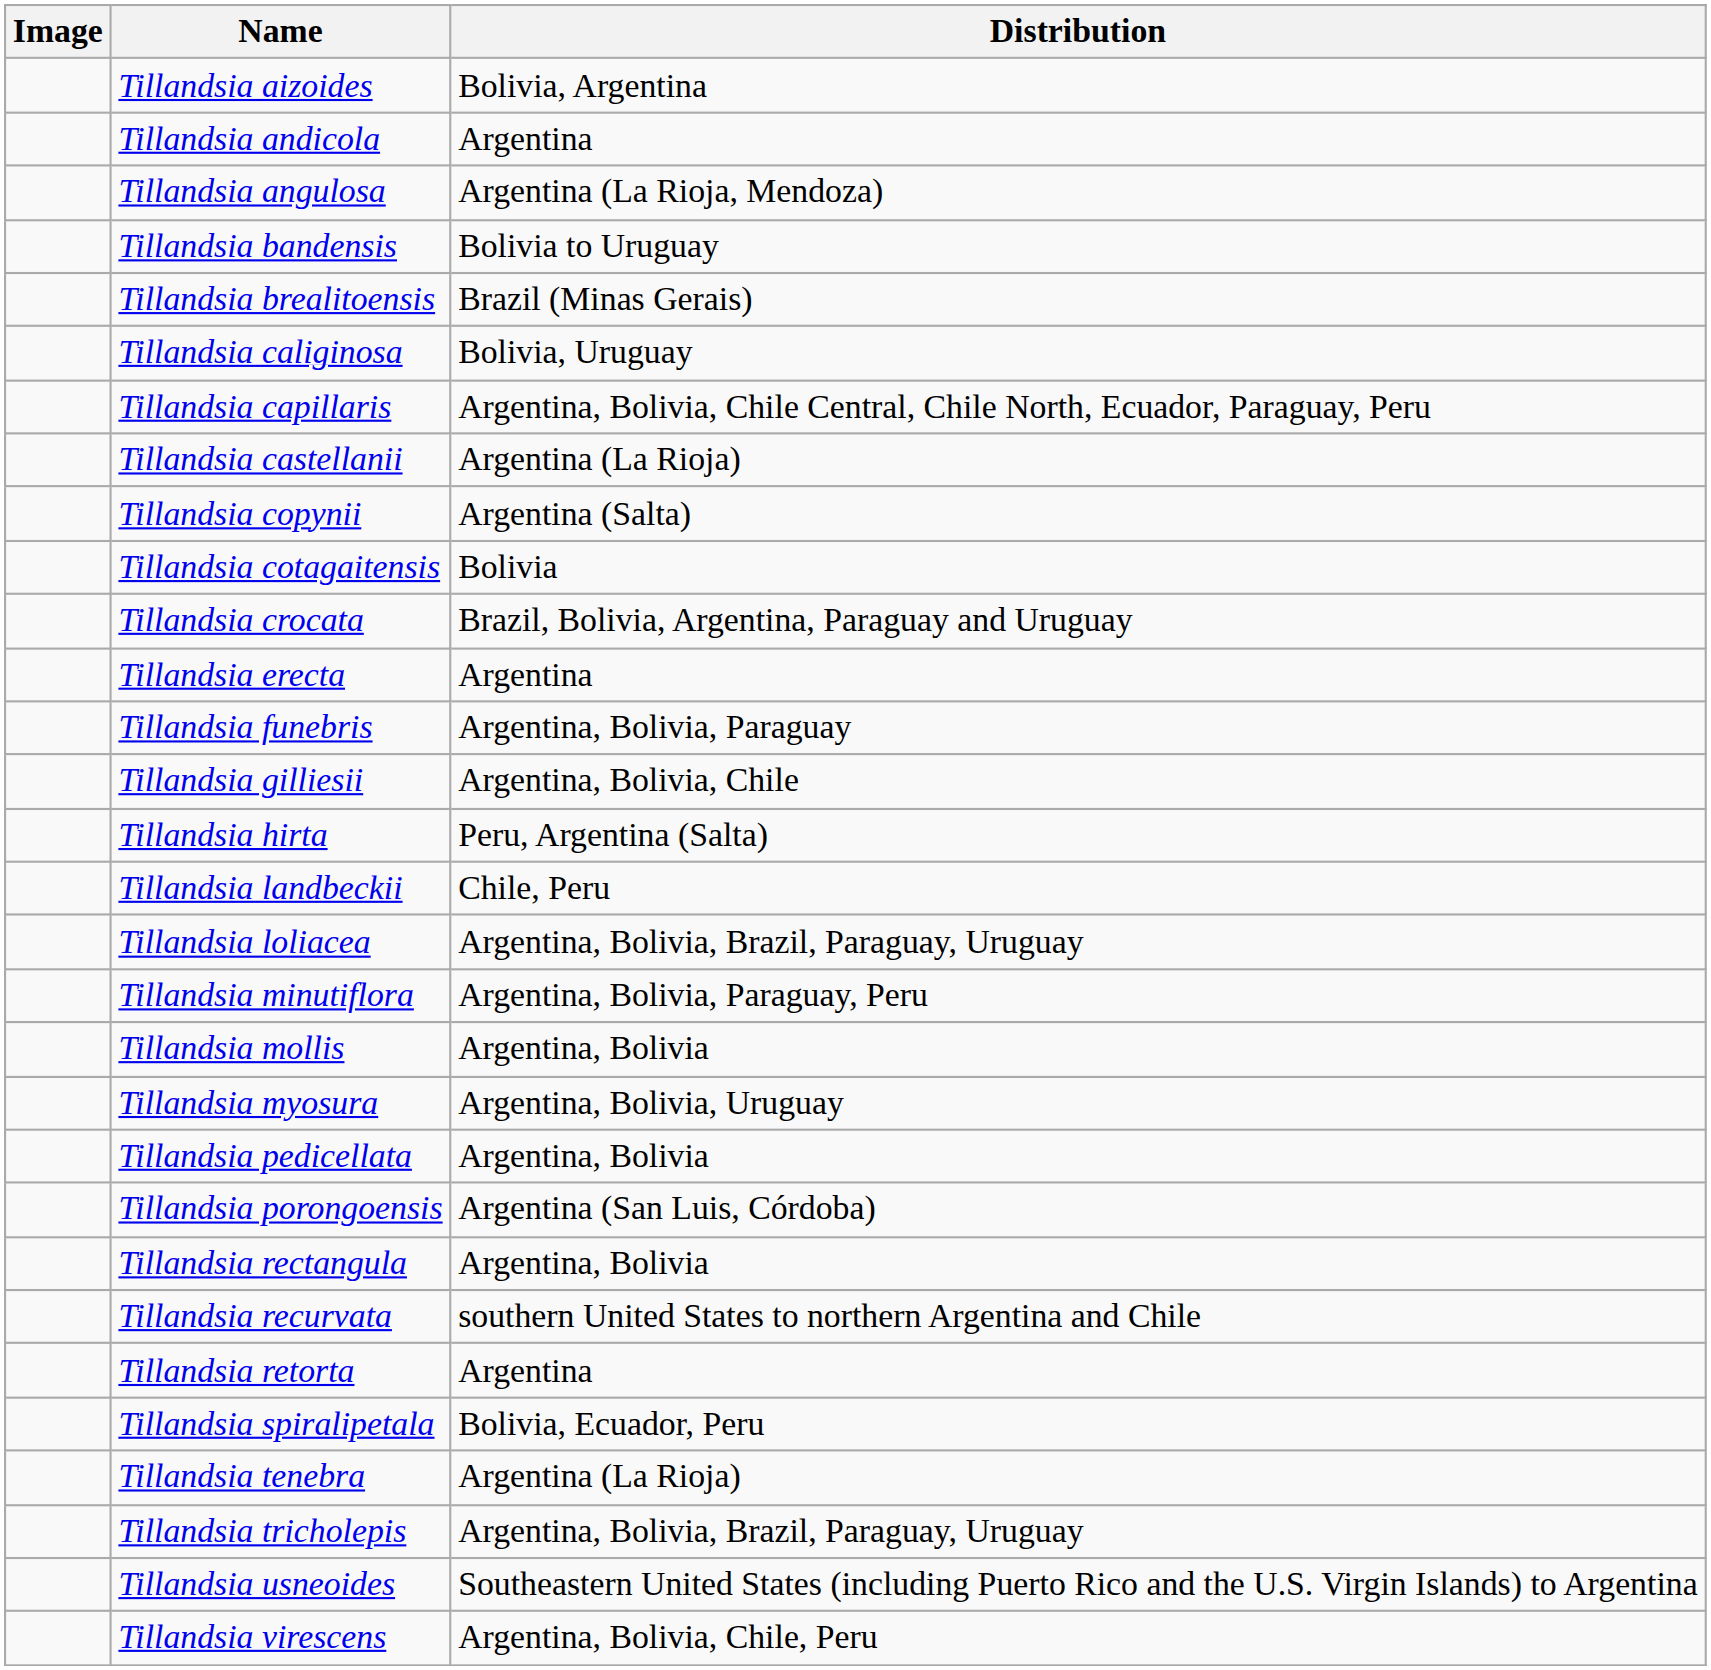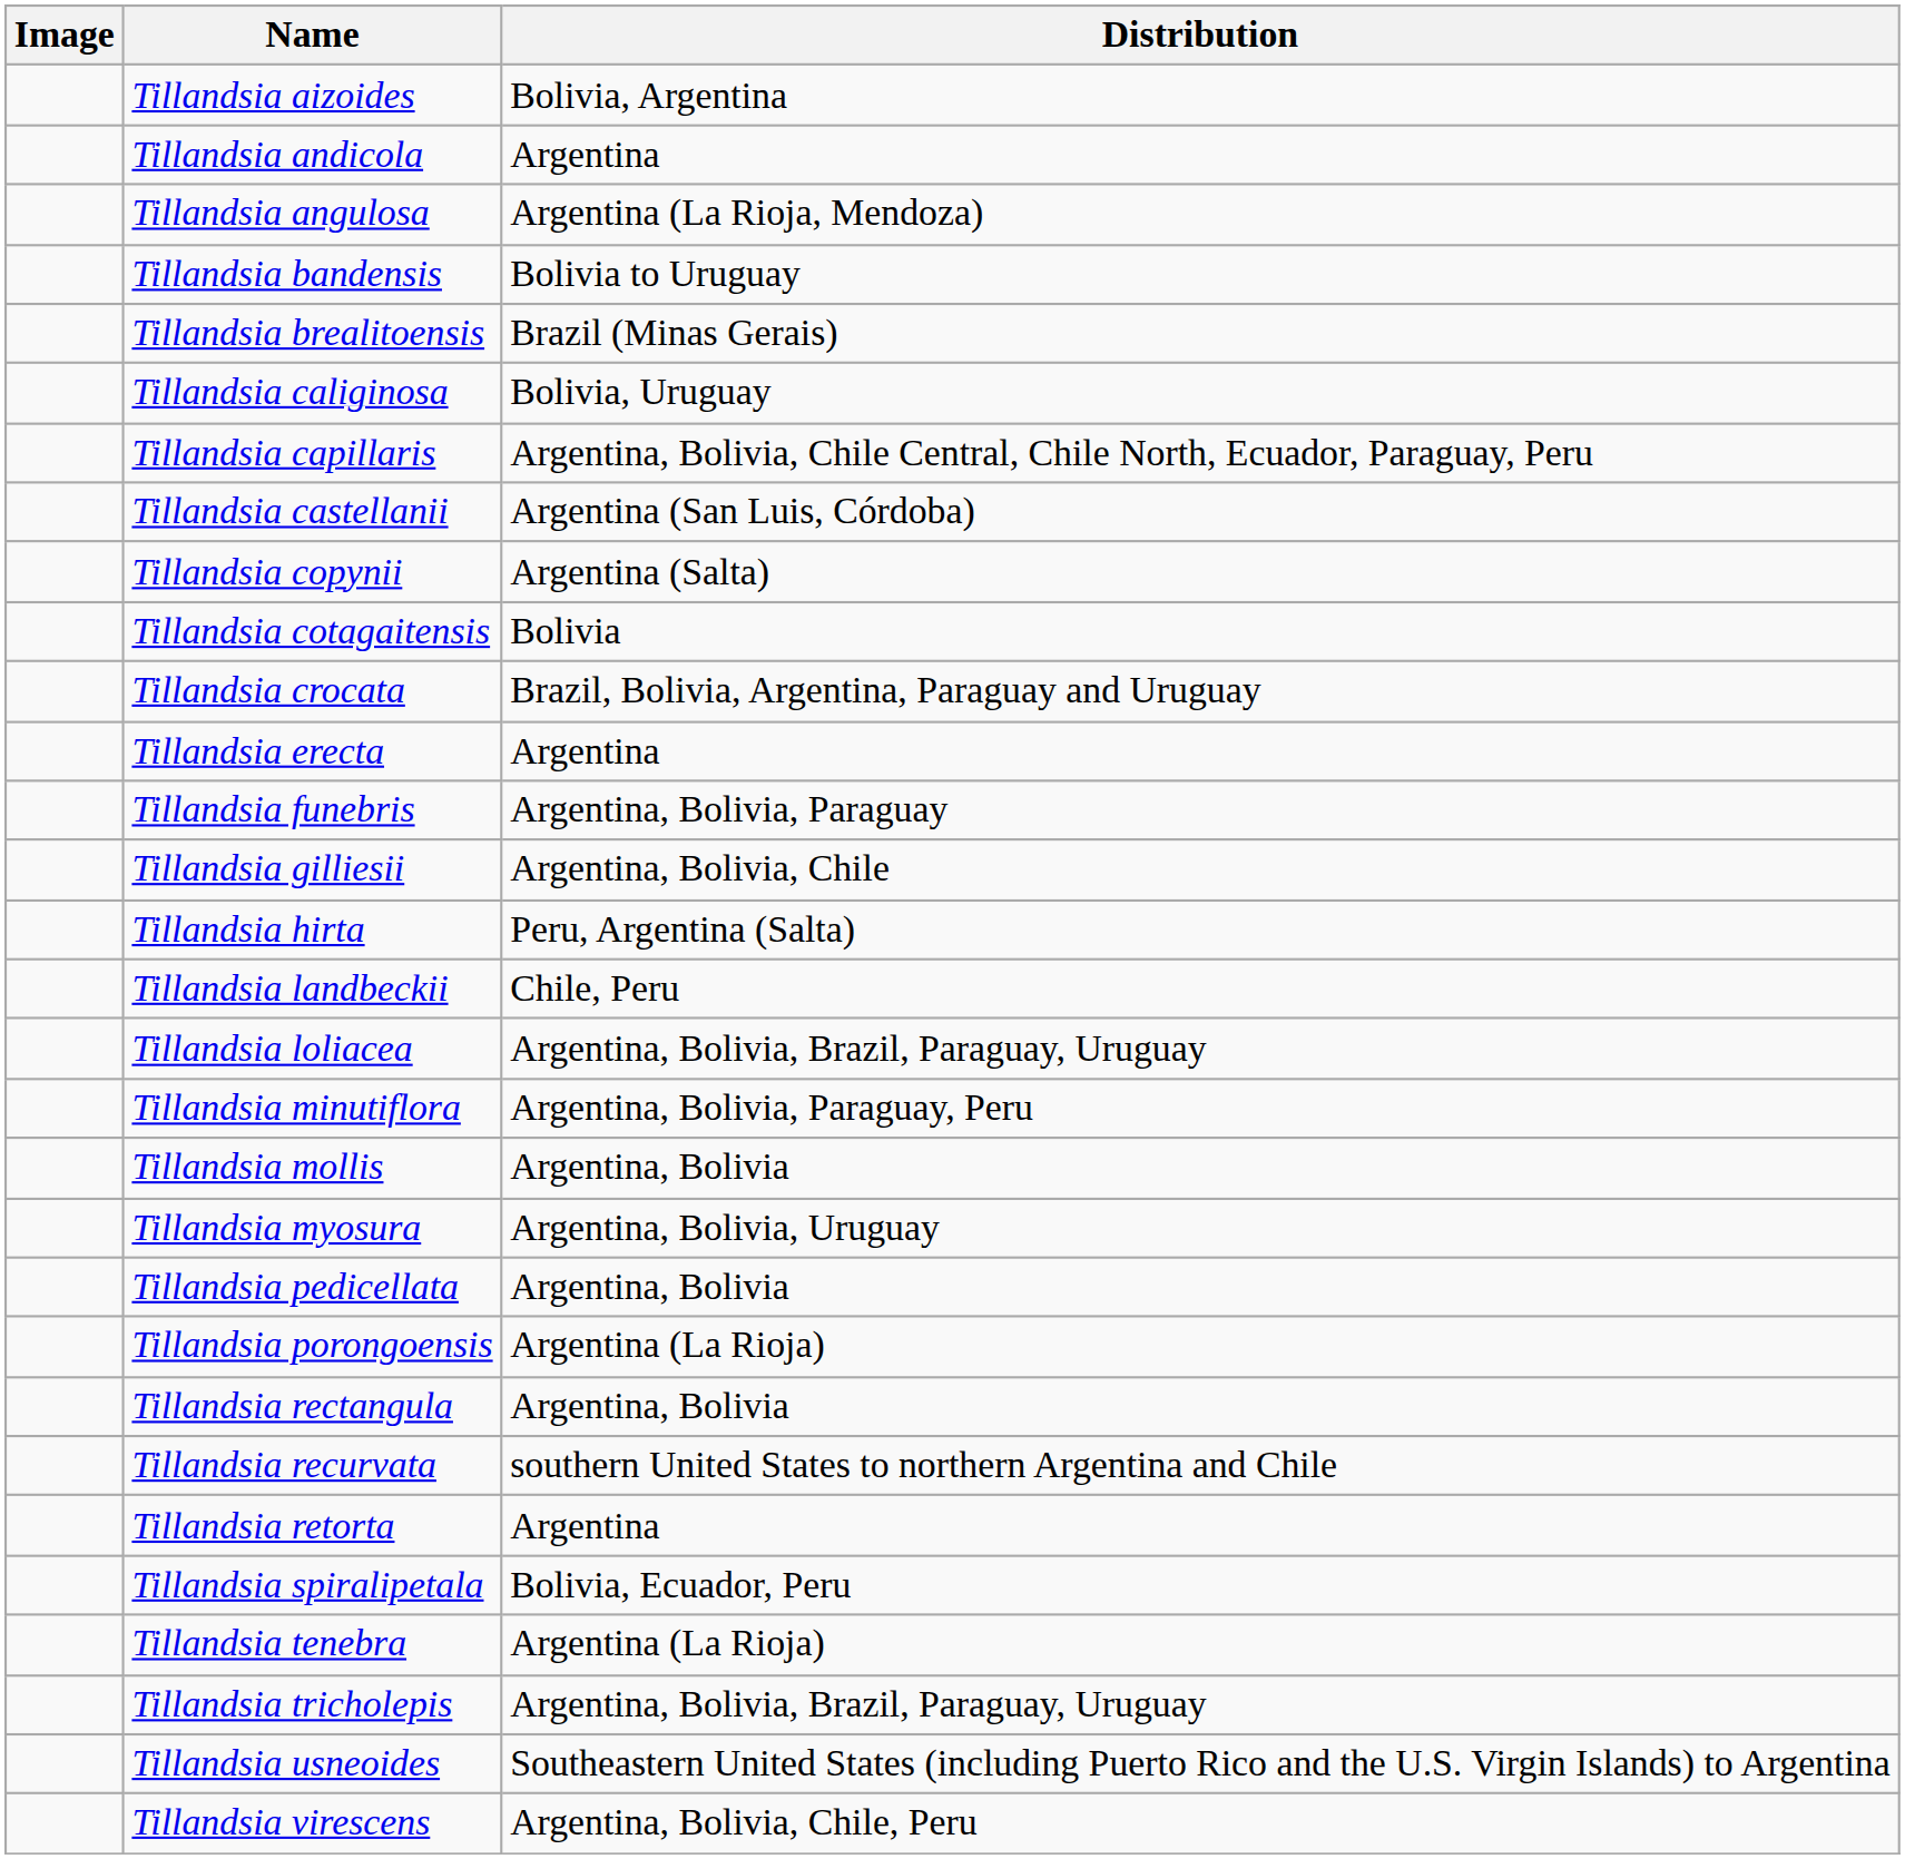 <table class="wikitable collapsible">
 <tr>
 <th>Image</th>
 <th>Name</th>
 <th>Distribution</th>
 </tr>
 <tr>
 <td></td>
 <td><em><a href='#'>Tillandsia aizoides</a></em> </td>
 <td>Bolivia, Argentina</td>
 </tr>
 <tr>
 <td></td>
 <td><em><a href='#'>Tillandsia andicola</a></em> </td>
 <td>Argentina</td>
 </tr>
 <tr>
 <td></td>
 <td><em><a href='#'>Tillandsia angulosa</a></em> </td>
 <td>Argentina (La Rioja, Mendoza)</td>
 </tr>
 <tr>
 <td></td>
 <td><em><a href='#'>Tillandsia bandensis</a></em> </td>
 <td>Bolivia to Uruguay</td>
 </tr>
 <tr>
 <td></td>
 <td><em><a href='#'>Tillandsia brealitoensis</a></em> </td>
 <td>Brazil (Minas Gerais)</td>
 </tr>
 <tr>
 <td></td>
 <td><em><a href='#'>Tillandsia caliginosa</a></em> </td>
 <td>Bolivia, Uruguay</td>
 </tr>
 <tr>
 <td></td>
 <td><em><a href='#'>Tillandsia capillaris</a></em> </td>
 <td>Argentina, Bolivia, Chile Central, Chile North, Ecuador, Paraguay, Peru</td>
 </tr>
 <tr>
 <td></td>
 <td><em><a href='#'>Tillandsia castellanii</a></em> </td>
-<td>Argentina (La Rioja)</td>
+<td>Argentina (San Luis, Córdoba)</td>
 </tr>
 <tr>
 <td></td>
 <td><em><a href='#'>Tillandsia copynii</a></em> </td>
 <td>Argentina (Salta)</td>
 </tr>
 <tr>
 <td></td>
 <td><em><a href='#'>Tillandsia cotagaitensis</a></em> </td>
 <td>Bolivia</td>
 </tr>
 <tr>
 <td></td>
 <td><em><a href='#'>Tillandsia crocata</a></em> </td>
 <td>Brazil, Bolivia, Argentina, Paraguay and Uruguay</td>
 </tr>
 <tr>
 <td></td>
 <td><em><a href='#'>Tillandsia erecta</a></em> </td>
 <td>Argentina</td>
 </tr>
 <tr>
 <td></td>
 <td><em><a href='#'>Tillandsia funebris</a></em> </td>
 <td>Argentina, Bolivia, Paraguay</td>
 </tr>
 <tr>
 <td></td>
 <td><em><a href='#'>Tillandsia gilliesii</a></em> </td>
 <td>Argentina, Bolivia, Chile</td>
 </tr>
 <tr>
 <td></td>
 <td><em><a href='#'>Tillandsia hirta</a></em> </td>
 <td>Peru, Argentina (Salta)</td>
 </tr>
 <tr>
 <td></td>
 <td><em><a href='#'>Tillandsia landbeckii</a></em> </td>
 <td>Chile, Peru</td>
 </tr>
 <tr>
 <td></td>
 <td><em><a href='#'>Tillandsia loliacea</a></em> </td>
 <td>Argentina, Bolivia, Brazil, Paraguay, Uruguay</td>
 </tr>
 <tr>
 <td></td>
 <td><em><a href='#'>Tillandsia minutiflora</a></em> </td>
 <td>Argentina, Bolivia, Paraguay, Peru</td>
 </tr>
 <tr>
 <td></td>
 <td><em><a href='#'>Tillandsia mollis</a></em> </td>
 <td>Argentina, Bolivia</td>
 </tr>
 <tr>
 <td></td>
 <td><em><a href='#'>Tillandsia myosura</a></em> </td>
 <td>Argentina, Bolivia, Uruguay</td>
 </tr>
 <tr>
 <td></td>
 <td><em><a href='#'>Tillandsia pedicellata</a></em> </td>
 <td>Argentina, Bolivia</td>
 </tr>
 <tr>
 <td></td>
 <td><em><a href='#'>Tillandsia porongoensis</a></em> </td>
-<td>Argentina (San Luis, Córdoba)</td>
+<td>Argentina (La Rioja)</td>
 </tr>
 <tr>
 <td></td>
 <td><em><a href='#'>Tillandsia rectangula</a></em> </td>
 <td>Argentina, Bolivia</td>
 </tr>
 <tr>
 <td></td>
 <td><em><a href='#'>Tillandsia recurvata</a></em> </td>
 <td>southern United States to northern Argentina and Chile</td>
 </tr>
 <tr>
 <td></td>
 <td><em><a href='#'>Tillandsia retorta</a></em> </td>
 <td>Argentina</td>
 </tr>
 <tr>
 <td></td>
 <td><em><a href='#'>Tillandsia spiralipetala</a></em> </td>
 <td>Bolivia, Ecuador, Peru</td>
 </tr>
 <tr>
 <td></td>
 <td><em><a href='#'>Tillandsia tenebra</a></em> </td>
 <td>Argentina (La Rioja)</td>
 </tr>
 <tr>
 <td></td>
 <td><em><a href='#'>Tillandsia tricholepis</a></em> </td>
 <td>Argentina, Bolivia, Brazil, Paraguay, Uruguay</td>
 </tr>
 <tr>
 <td></td>
 <td><em><a href='#'>Tillandsia usneoides</a></em> </td>
 <td>Southeastern United States (including Puerto Rico and the U.S. Virgin Islands) to Argentina</td>
 </tr>
 <tr>
 <td></td>
 <td><em><a href='#'>Tillandsia virescens</a></em> </td>
 <td>Argentina, Bolivia, Chile, Peru</td>
 </tr>
 <tr>
 </tr>
 </table>
